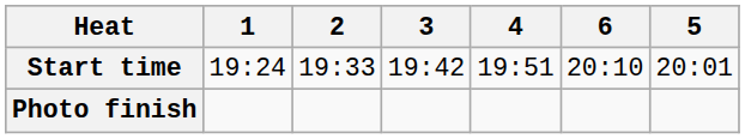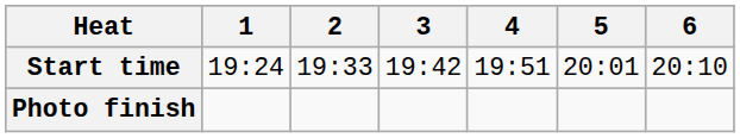 <table class="wikitable" style="text-align:center">
 <tr>
 <th>Heat</th>
 <th>1</th>
 <th>2</th>
 <th>3</th>
 <th>4</th>
+<th>5</th>
 <th>6</th>
-<th>5</th>
 </tr>
 <tr>
 <th>Start time</th>
 <td>19:24</td>
 <td>19:33</td>
 <td>19:42</td>
 <td>19:51</td>
+<td>20:01</td>
 <td>20:10</td>
-<td>20:01</td>
 </tr>
 <tr>
 <th>Photo finish</th>
 <td></td>
 <td></td>
 <td></td>
 <td></td>
 <td></td>
 <td></td>
 </tr>
 </table>
